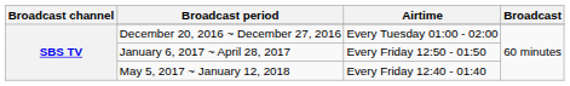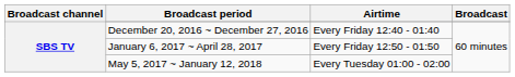 <table class="wikitable" style="font-size:90%;">
 <tr>
 <th>Broadcast channel</th>
 <th>Broadcast period</th>
 <th>Airtime</th>
 <th>Broadcast</th>
 </tr>
 <tr>
 <th rowspan="4" style="vertical-align: center;"><a href='#'>SBS TV</a></th>
 </tr>
 <tr>
 <td>December 20, 2016 ~ December 27, 2016</td>
-<td>Every Tuesday 01:00 - 02:00</td>
+<td>Every Friday 12:40 - 01:40</td>
 <td rowspan="3">60 minutes</td>
 </tr>
 <tr>
 <td>January 6, 2017 ~ April 28, 2017</td>
 <td>Every Friday 12:50 - 01:50</td>
 </tr>
 <tr>
 <td>May 5, 2017 ~ January 12, 2018</td>
-<td>Every Friday 12:40 - 01:40</td>
+<td>Every Tuesday 01:00 - 02:00</td>
 </tr>
 </table>
